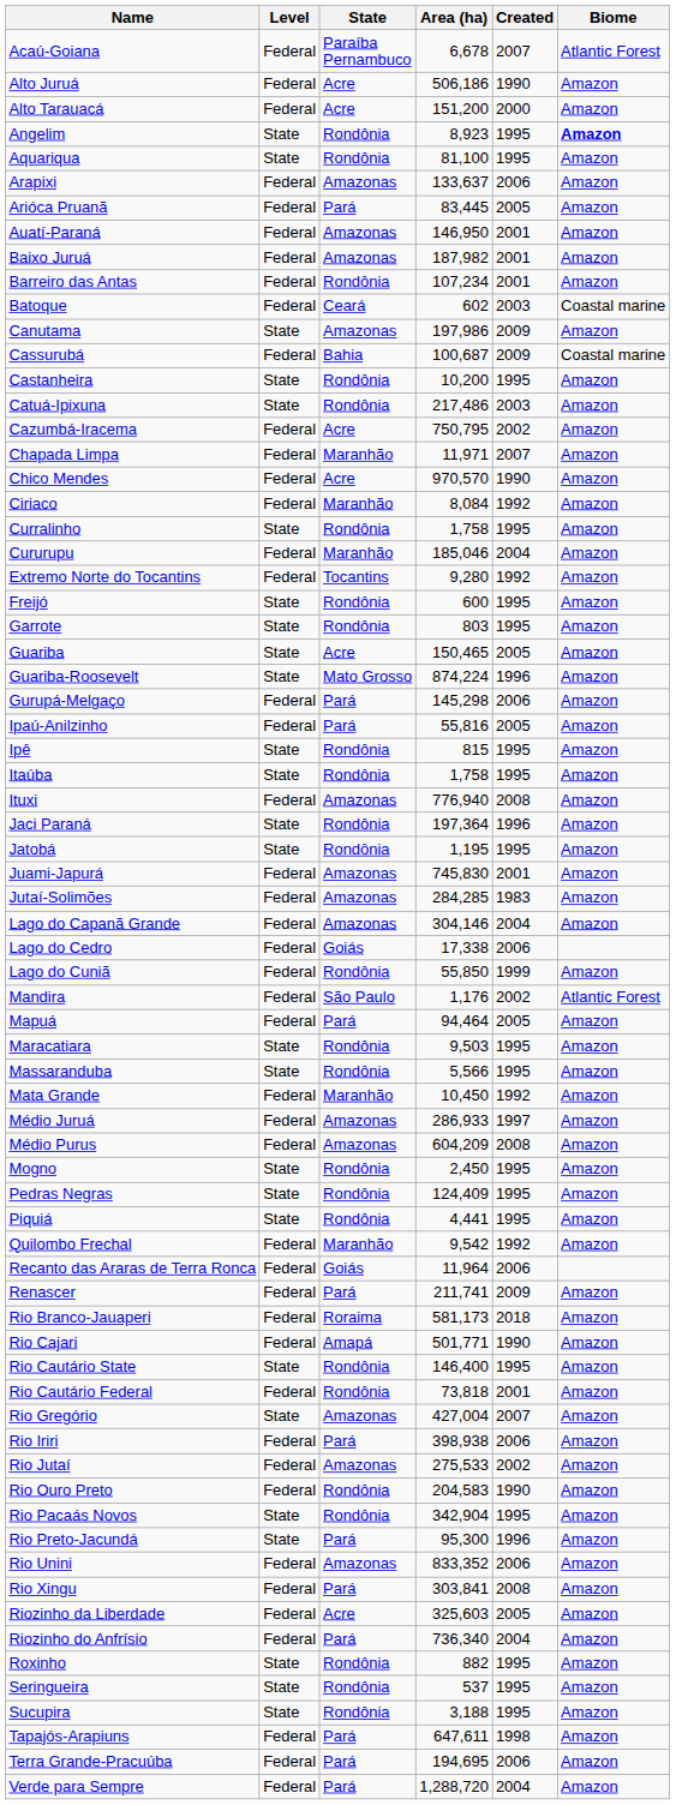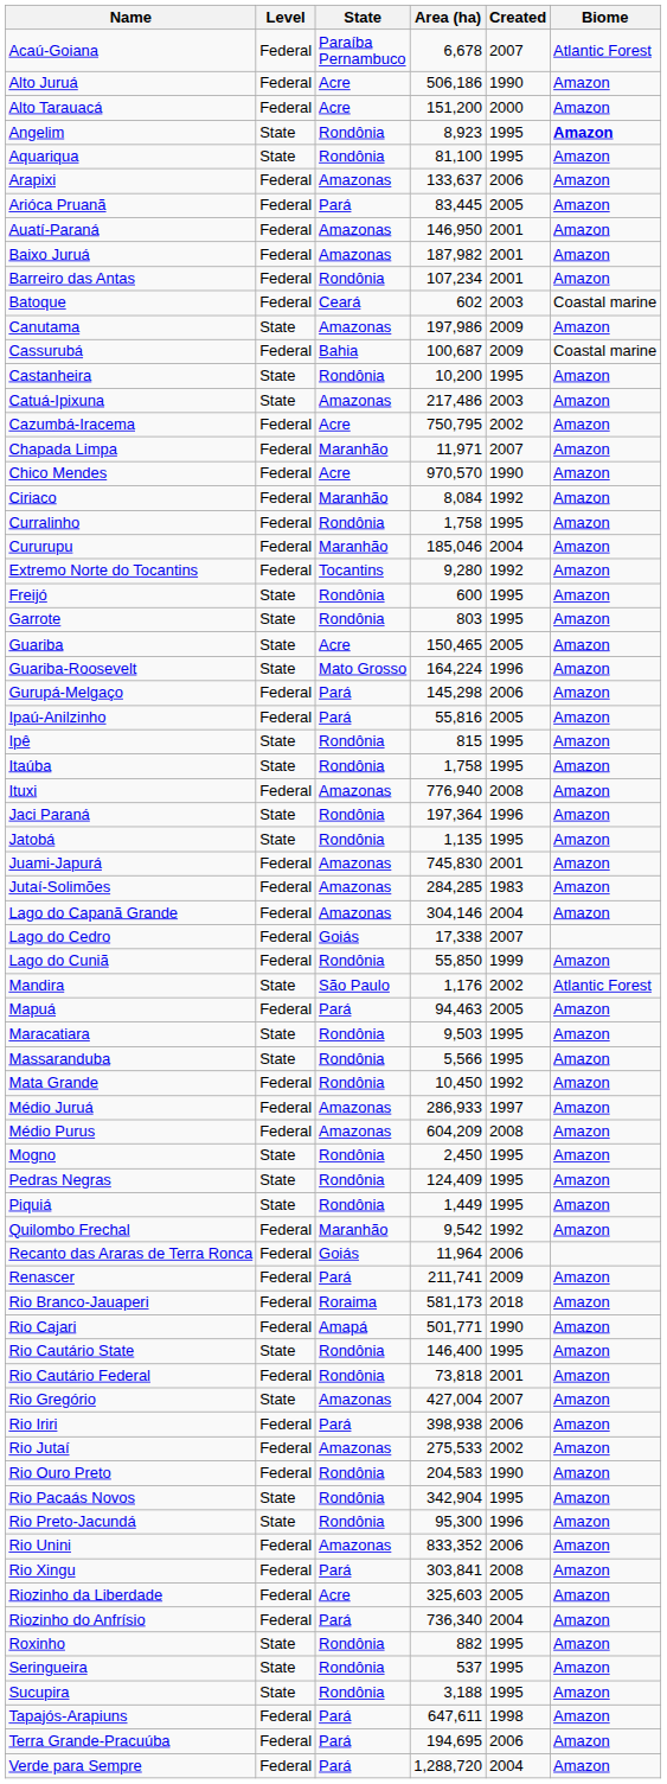 <table class="wikitable sortable">
 <tr>
 <th>Name</th>
 <th>Level</th>
 <th>State</th>
 <th>Area (ha)</th>
 <th>Created</th>
 <th>Biome</th>
 </tr>
 <tr>
 <td><a href='#'>Acaú-Goiana</a></td>
 <td>Federal</td>
 <td><a href='#'>Paraíba</a><br><a href='#'>Pernambuco</a></td>
 <td style="text-align:right;">6,678</td>
 <td>2007</td>
 <td><a href='#'>Atlantic Forest</a></td>
 </tr>
 <tr>
 <td><a href='#'>Alto Juruá</a></td>
 <td>Federal</td>
 <td><a href='#'>Acre</a></td>
 <td style="text-align:right;">506,186</td>
 <td>1990</td>
 <td><a href='#'>Amazon</a></td>
 </tr>
 <tr>
 <td><a href='#'>Alto Tarauacá</a></td>
 <td>Federal</td>
 <td><a href='#'>Acre</a></td>
 <td style="text-align:right;">151,200</td>
 <td>2000</td>
 <td><a href='#'>Amazon</a></td>
 </tr>
 <tr>
 <td><a href='#'>Angelim</a></td>
 <td>State</td>
 <td><a href='#'>Rondônia</a></td>
 <td style="text-align:right;">8,923</td>
 <td>1995</td>
 <td><strong><a href='#'>Amazon</a></strong></td>
 </tr>
 <tr>
 <td><a href='#'>Aquariqua</a></td>
 <td>State</td>
 <td><a href='#'>Rondônia</a></td>
 <td style="text-align:right;">81,100</td>
 <td>1995</td>
 <td><a href='#'>Amazon</a></td>
 </tr>
 <tr>
 <td><a href='#'>Arapixi</a></td>
 <td>Federal</td>
 <td><a href='#'>Amazonas</a></td>
 <td style="text-align:right;">133,637</td>
 <td>2006</td>
 <td><a href='#'>Amazon</a></td>
 </tr>
 <tr>
 <td><a href='#'>Arióca Pruanã</a></td>
 <td>Federal</td>
 <td><a href='#'>Pará</a></td>
 <td style="text-align:right;">83,445</td>
 <td>2005</td>
 <td><a href='#'>Amazon</a></td>
 </tr>
 <tr>
 <td><a href='#'>Auatí-Paraná</a></td>
 <td>Federal</td>
 <td><a href='#'>Amazonas</a></td>
 <td style="text-align:right;">146,950</td>
 <td>2001</td>
 <td><a href='#'>Amazon</a></td>
 </tr>
 <tr>
 <td><a href='#'>Baixo Juruá</a></td>
 <td>Federal</td>
 <td><a href='#'>Amazonas</a></td>
 <td style="text-align:right;">187,982</td>
 <td>2001</td>
 <td><a href='#'>Amazon</a></td>
 </tr>
 <tr>
 <td><a href='#'>Barreiro das Antas</a></td>
 <td>Federal</td>
 <td><a href='#'>Rondônia</a></td>
 <td style="text-align:right;">107,234</td>
 <td>2001</td>
 <td><a href='#'>Amazon</a></td>
 </tr>
 <tr>
 <td><a href='#'>Batoque</a></td>
 <td>Federal</td>
 <td><a href='#'>Ceará</a></td>
 <td style="text-align:right;">602</td>
 <td>2003</td>
 <td>Coastal marine</td>
 </tr>
 <tr>
 <td><a href='#'>Canutama</a></td>
 <td>State</td>
 <td><a href='#'>Amazonas</a></td>
 <td style="text-align:right;">197,986</td>
 <td>2009</td>
 <td><a href='#'>Amazon</a></td>
 </tr>
 <tr>
 <td><a href='#'>Cassurubá</a></td>
 <td>Federal</td>
 <td><a href='#'>Bahia</a></td>
 <td style="text-align:right;">100,687</td>
 <td>2009</td>
 <td>Coastal marine</td>
 </tr>
 <tr>
 <td><a href='#'>Castanheira</a></td>
 <td>State</td>
 <td><a href='#'>Rondônia</a></td>
 <td style="text-align:right;">10,200</td>
 <td>1995</td>
 <td><a href='#'>Amazon</a></td>
 </tr>
 <tr>
 <td><a href='#'>Catuá-Ipixuna</a></td>
 <td>State</td>
-<td><a href='#'>Rondônia</a></td>
+<td><a href='#'>Amazonas</a></td>
 <td style="text-align:right;">217,486</td>
 <td>2003</td>
 <td><a href='#'>Amazon</a></td>
 </tr>
 <tr>
 <td><a href='#'>Cazumbá-Iracema</a></td>
 <td>Federal</td>
 <td><a href='#'>Acre</a></td>
 <td style="text-align:right;">750,795</td>
 <td>2002</td>
 <td><a href='#'>Amazon</a></td>
 </tr>
 <tr>
 <td><a href='#'>Chapada Limpa</a></td>
 <td>Federal</td>
 <td><a href='#'>Maranhão</a></td>
 <td style="text-align:right;">11,971</td>
 <td>2007</td>
 <td><a href='#'>Amazon</a></td>
 </tr>
 <tr>
 <td><a href='#'>Chico Mendes</a></td>
 <td>Federal</td>
 <td><a href='#'>Acre</a></td>
 <td style="text-align:right;">970,570</td>
 <td>1990</td>
 <td><a href='#'>Amazon</a></td>
 </tr>
 <tr>
 <td><a href='#'>Ciriaco</a></td>
 <td>Federal</td>
 <td><a href='#'>Maranhão</a></td>
 <td style="text-align:right;">8,084</td>
 <td>1992</td>
 <td><a href='#'>Amazon</a></td>
 </tr>
 <tr>
 <td><a href='#'>Curralinho</a></td>
-<td>State</td>
+<td>Federal</td>
 <td><a href='#'>Rondônia</a></td>
 <td style="text-align:right;">1,758</td>
 <td>1995</td>
 <td><a href='#'>Amazon</a></td>
 </tr>
 <tr>
 <td><a href='#'>Cururupu</a></td>
 <td>Federal</td>
 <td><a href='#'>Maranhão</a></td>
 <td style="text-align:right;">185,046</td>
 <td>2004</td>
 <td><a href='#'>Amazon</a></td>
 </tr>
 <tr>
 <td><a href='#'>Extremo Norte do Tocantins</a></td>
 <td>Federal</td>
 <td><a href='#'>Tocantins</a></td>
 <td style="text-align:right;">9,280</td>
 <td>1992</td>
 <td><a href='#'>Amazon</a></td>
 </tr>
 <tr>
 <td><a href='#'>Freijó</a></td>
 <td>State</td>
 <td><a href='#'>Rondônia</a></td>
 <td style="text-align:right;">600</td>
 <td>1995</td>
 <td><a href='#'>Amazon</a></td>
 </tr>
 <tr>
 <td><a href='#'>Garrote</a></td>
 <td>State</td>
 <td><a href='#'>Rondônia</a></td>
 <td style="text-align:right;">803</td>
 <td>1995</td>
 <td><a href='#'>Amazon</a></td>
 </tr>
 <tr>
 <td><a href='#'>Guariba</a></td>
 <td>State</td>
 <td><a href='#'>Acre</a></td>
 <td style="text-align:right;">150,465</td>
 <td>2005</td>
 <td><a href='#'>Amazon</a></td>
 </tr>
 <tr>
 <td><a href='#'>Guariba-Roosevelt</a></td>
 <td>State</td>
 <td><a href='#'>Mato Grosso</a></td>
-<td style="text-align:right;">874,224</td>
+<td style="text-align:right;">164,224</td>
 <td>1996</td>
 <td><a href='#'>Amazon</a></td>
 </tr>
 <tr>
 <td><a href='#'>Gurupá-Melgaço</a></td>
 <td>Federal</td>
 <td><a href='#'>Pará</a></td>
 <td style="text-align:right;">145,298</td>
 <td>2006</td>
 <td><a href='#'>Amazon</a></td>
 </tr>
 <tr>
 <td><a href='#'>Ipaú-Anilzinho</a></td>
 <td>Federal</td>
 <td><a href='#'>Pará</a></td>
 <td style="text-align:right;">55,816</td>
 <td>2005</td>
 <td><a href='#'>Amazon</a></td>
 </tr>
 <tr>
 <td><a href='#'>Ipê</a></td>
 <td>State</td>
 <td><a href='#'>Rondônia</a></td>
 <td style="text-align:right;">815</td>
 <td>1995</td>
 <td><a href='#'>Amazon</a></td>
 </tr>
 <tr>
 <td><a href='#'>Itaúba</a></td>
 <td>State</td>
 <td><a href='#'>Rondônia</a></td>
 <td style="text-align:right;">1,758</td>
 <td>1995</td>
 <td><a href='#'>Amazon</a></td>
 </tr>
 <tr>
 <td><a href='#'>Ituxi</a></td>
 <td>Federal</td>
 <td><a href='#'>Amazonas</a></td>
 <td style="text-align:right;">776,940</td>
 <td>2008</td>
 <td><a href='#'>Amazon</a></td>
 </tr>
 <tr>
 <td><a href='#'>Jaci Paraná</a></td>
 <td>State</td>
 <td><a href='#'>Rondônia</a></td>
 <td style="text-align:right;">197,364</td>
 <td>1996</td>
 <td><a href='#'>Amazon</a></td>
 </tr>
 <tr>
 <td><a href='#'>Jatobá</a></td>
 <td>State</td>
 <td><a href='#'>Rondônia</a></td>
-<td style="text-align:right;">1,195</td>
+<td style="text-align:right;">1,135</td>
 <td>1995</td>
 <td><a href='#'>Amazon</a></td>
 </tr>
 <tr>
 <td><a href='#'>Juami-Japurá</a></td>
 <td>Federal</td>
 <td><a href='#'>Amazonas</a></td>
 <td style="text-align:right;">745,830</td>
 <td>2001</td>
 <td><a href='#'>Amazon</a></td>
 </tr>
 <tr>
 <td><a href='#'>Jutaí-Solimões</a></td>
 <td>Federal</td>
 <td><a href='#'>Amazonas</a></td>
 <td style="text-align:right;">284,285</td>
 <td>1983</td>
 <td><a href='#'>Amazon</a></td>
 </tr>
 <tr>
 <td><a href='#'>Lago do Capanã Grande</a></td>
 <td>Federal</td>
 <td><a href='#'>Amazonas</a></td>
 <td style="text-align:right;">304,146</td>
 <td>2004</td>
 <td><a href='#'>Amazon</a></td>
 </tr>
 <tr>
 <td><a href='#'>Lago do Cedro</a></td>
 <td>Federal</td>
 <td><a href='#'>Goiás</a></td>
 <td style="text-align:right;">17,338</td>
-<td>2006</td>
+<td>2007</td>
 <td></td>
 </tr>
 <tr>
 <td><a href='#'>Lago do Cuniã</a></td>
 <td>Federal</td>
 <td><a href='#'>Rondônia</a></td>
 <td style="text-align:right;">55,850</td>
 <td>1999</td>
 <td><a href='#'>Amazon</a></td>
 </tr>
 <tr>
 <td><a href='#'>Mandira</a></td>
-<td>Federal</td>
+<td>State</td>
 <td><a href='#'>São Paulo</a></td>
 <td style="text-align:right;">1,176</td>
 <td>2002</td>
 <td><a href='#'>Atlantic Forest</a></td>
 </tr>
 <tr>
 <td><a href='#'>Mapuá</a></td>
 <td>Federal</td>
 <td><a href='#'>Pará</a></td>
-<td style="text-align:right;">94,464</td>
+<td style="text-align:right;">94,463</td>
 <td>2005</td>
 <td><a href='#'>Amazon</a></td>
 </tr>
 <tr>
 <td><a href='#'>Maracatiara</a></td>
 <td>State</td>
 <td><a href='#'>Rondônia</a></td>
 <td style="text-align:right;">9,503</td>
 <td>1995</td>
 <td><a href='#'>Amazon</a></td>
 </tr>
 <tr>
 <td><a href='#'>Massaranduba</a></td>
 <td>State</td>
 <td><a href='#'>Rondônia</a></td>
 <td style="text-align:right;">5,566</td>
 <td>1995</td>
 <td><a href='#'>Amazon</a></td>
 </tr>
 <tr>
 <td><a href='#'>Mata Grande</a></td>
 <td>Federal</td>
-<td><a href='#'>Maranhão</a></td>
+<td><a href='#'>Rondônia</a></td>
 <td style="text-align:right;">10,450</td>
 <td>1992</td>
 <td><a href='#'>Amazon</a></td>
 </tr>
 <tr>
 <td><a href='#'>Médio Juruá</a></td>
 <td>Federal</td>
 <td><a href='#'>Amazonas</a></td>
 <td style="text-align:right;">286,933</td>
 <td>1997</td>
 <td><a href='#'>Amazon</a></td>
 </tr>
 <tr>
 <td><a href='#'>Médio Purus</a></td>
 <td>Federal</td>
 <td><a href='#'>Amazonas</a></td>
 <td style="text-align:right;">604,209</td>
 <td>2008</td>
 <td><a href='#'>Amazon</a></td>
 </tr>
 <tr>
 <td><a href='#'>Mogno</a></td>
 <td>State</td>
 <td><a href='#'>Rondônia</a></td>
 <td style="text-align:right;">2,450</td>
 <td>1995</td>
 <td><a href='#'>Amazon</a></td>
 </tr>
 <tr>
 <td><a href='#'>Pedras Negras</a></td>
 <td>State</td>
 <td><a href='#'>Rondônia</a></td>
 <td style="text-align:right;">124,409</td>
 <td>1995</td>
 <td><a href='#'>Amazon</a></td>
 </tr>
 <tr>
 <td><a href='#'>Piquiá</a></td>
 <td>State</td>
 <td><a href='#'>Rondônia</a></td>
-<td style="text-align:right;">4,441</td>
+<td style="text-align:right;">1,449</td>
 <td>1995</td>
 <td><a href='#'>Amazon</a></td>
 </tr>
 <tr>
 <td><a href='#'>Quilombo Frechal</a></td>
 <td>Federal</td>
 <td><a href='#'>Maranhão</a></td>
 <td style="text-align:right;">9,542</td>
 <td>1992</td>
 <td><a href='#'>Amazon</a></td>
 </tr>
 <tr>
 <td><a href='#'>Recanto das Araras de Terra Ronca</a></td>
 <td>Federal</td>
 <td><a href='#'>Goiás</a></td>
 <td style="text-align:right;">11,964</td>
 <td>2006</td>
 <td></td>
 </tr>
 <tr>
 <td><a href='#'>Renascer</a></td>
 <td>Federal</td>
 <td><a href='#'>Pará</a></td>
 <td style="text-align:right;">211,741</td>
 <td>2009</td>
 <td><a href='#'>Amazon</a></td>
 </tr>
 <tr>
 <td><a href='#'>Rio Branco-Jauaperi</a></td>
 <td>Federal</td>
 <td><a href='#'>Roraima</a></td>
 <td style="text-align:right;">581,173</td>
 <td>2018</td>
 <td><a href='#'>Amazon</a></td>
 </tr>
 <tr>
 <td><a href='#'>Rio Cajari</a></td>
 <td>Federal</td>
 <td><a href='#'>Amapá</a></td>
 <td style="text-align:right;">501,771</td>
 <td>1990</td>
 <td><a href='#'>Amazon</a></td>
 </tr>
 <tr>
 <td><a href='#'>Rio Cautário State</a></td>
 <td>State</td>
 <td><a href='#'>Rondônia</a></td>
 <td style="text-align:right;">146,400</td>
 <td>1995</td>
 <td><a href='#'>Amazon</a></td>
 </tr>
 <tr>
 <td><a href='#'>Rio Cautário Federal</a></td>
 <td>Federal</td>
 <td><a href='#'>Rondônia</a></td>
 <td style="text-align:right;">73,818</td>
 <td>2001</td>
 <td><a href='#'>Amazon</a></td>
 </tr>
 <tr>
 <td><a href='#'>Rio Gregório</a></td>
 <td>State</td>
 <td><a href='#'>Amazonas</a></td>
 <td style="text-align:right;">427,004</td>
 <td>2007</td>
 <td><a href='#'>Amazon</a></td>
 </tr>
 <tr>
 <td><a href='#'>Rio Iriri</a></td>
 <td>Federal</td>
 <td><a href='#'>Pará</a></td>
 <td style="text-align:right;">398,938</td>
 <td>2006</td>
 <td><a href='#'>Amazon</a></td>
 </tr>
 <tr>
 <td><a href='#'>Rio Jutaí</a></td>
 <td>Federal</td>
 <td><a href='#'>Amazonas</a></td>
 <td style="text-align:right;">275,533</td>
 <td>2002</td>
 <td><a href='#'>Amazon</a></td>
 </tr>
 <tr>
 <td><a href='#'>Rio Ouro Preto</a></td>
 <td>Federal</td>
 <td><a href='#'>Rondônia</a></td>
 <td style="text-align:right;">204,583</td>
 <td>1990</td>
 <td><a href='#'>Amazon</a></td>
 </tr>
 <tr>
 <td><a href='#'>Rio Pacaás Novos</a></td>
 <td>State</td>
 <td><a href='#'>Rondônia</a></td>
 <td style="text-align:right;">342,904</td>
 <td>1995</td>
 <td><a href='#'>Amazon</a></td>
 </tr>
 <tr>
 <td><a href='#'>Rio Preto-Jacundá</a></td>
 <td>State</td>
-<td><a href='#'>Pará</a></td>
+<td><a href='#'>Rondônia</a></td>
 <td style="text-align:right;">95,300</td>
 <td>1996</td>
 <td><a href='#'>Amazon</a></td>
 </tr>
 <tr>
 <td><a href='#'>Rio Unini</a></td>
 <td>Federal</td>
 <td><a href='#'>Amazonas</a></td>
 <td style="text-align:right;">833,352</td>
 <td>2006</td>
 <td><a href='#'>Amazon</a></td>
 </tr>
 <tr>
 <td><a href='#'>Rio Xingu</a></td>
 <td>Federal</td>
 <td><a href='#'>Pará</a></td>
 <td style="text-align:right;">303,841</td>
 <td>2008</td>
 <td><a href='#'>Amazon</a></td>
 </tr>
 <tr>
 <td><a href='#'>Riozinho da Liberdade</a></td>
 <td>Federal</td>
 <td><a href='#'>Acre</a></td>
 <td style="text-align:right;">325,603</td>
 <td>2005</td>
 <td><a href='#'>Amazon</a></td>
 </tr>
 <tr>
 <td><a href='#'>Riozinho do Anfrísio</a></td>
 <td>Federal</td>
 <td><a href='#'>Pará</a></td>
 <td style="text-align:right;">736,340</td>
 <td>2004</td>
 <td><a href='#'>Amazon</a></td>
 </tr>
 <tr>
 <td><a href='#'>Roxinho</a></td>
 <td>State</td>
 <td><a href='#'>Rondônia</a></td>
 <td style="text-align:right;">882</td>
 <td>1995</td>
 <td><a href='#'>Amazon</a></td>
 </tr>
 <tr>
 <td><a href='#'>Seringueira</a></td>
 <td>State</td>
 <td><a href='#'>Rondônia</a></td>
 <td style="text-align:right;">537</td>
 <td>1995</td>
 <td><a href='#'>Amazon</a></td>
 </tr>
 <tr>
 <td><a href='#'>Sucupira</a></td>
 <td>State</td>
 <td><a href='#'>Rondônia</a></td>
 <td style="text-align:right;">3,188</td>
 <td>1995</td>
 <td><a href='#'>Amazon</a></td>
 </tr>
 <tr>
 <td><a href='#'>Tapajós-Arapiuns</a></td>
 <td>Federal</td>
 <td><a href='#'>Pará</a></td>
 <td style="text-align:right;">647,611</td>
 <td>1998</td>
 <td><a href='#'>Amazon</a></td>
 </tr>
 <tr>
 <td><a href='#'>Terra Grande-Pracuúba</a></td>
 <td>Federal</td>
 <td><a href='#'>Pará</a></td>
 <td style="text-align:right;">194,695</td>
 <td>2006</td>
 <td><a href='#'>Amazon</a></td>
 </tr>
 <tr>
 <td><a href='#'>Verde para Sempre</a></td>
 <td>Federal</td>
 <td><a href='#'>Pará</a></td>
 <td style="text-align:right;">1,288,720</td>
 <td>2004</td>
 <td><a href='#'>Amazon</a></td>
 </tr>
 </table>
